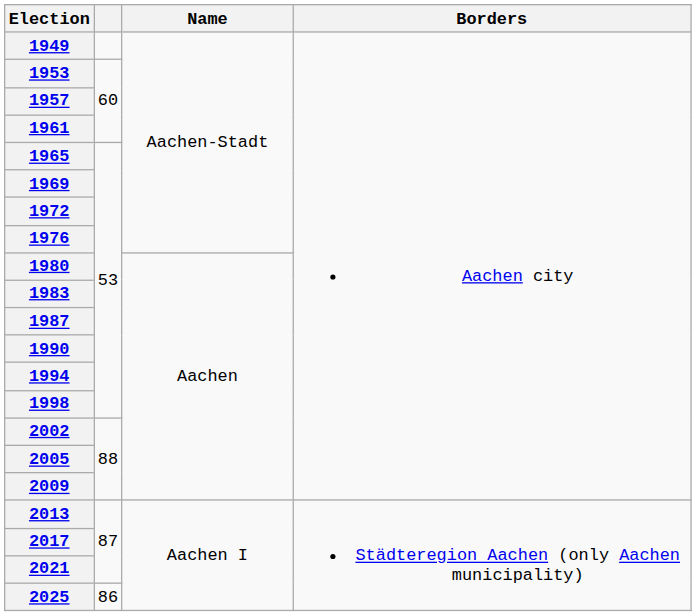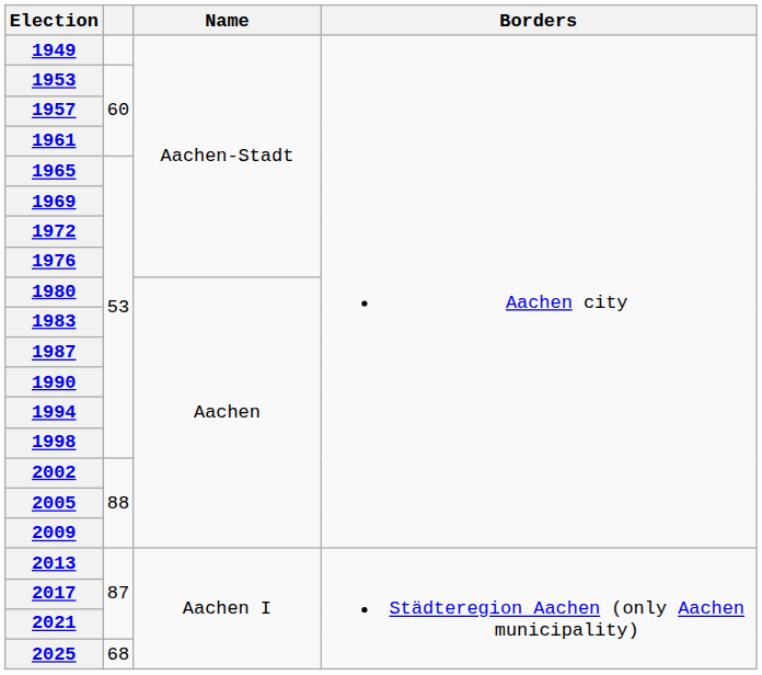 <table class=wikitable style="text-align:center">
 <tr>
 <th>Election</th>
 <th></th>
 <th width=125px>Name</th>
 <th width=300px>Borders</th>
 </tr>
 <tr>
 <th><a href='#'>1949</a></th>
 <td></td>
 <td rowspan=8>Aachen-Stadt</td>
 <td rowspan=17><br><ul><li><a href='#'>Aachen</a> city</li></ul></td>
 </tr>
 <tr>
 <th><a href='#'>1953</a></th>
 <td rowspan=3>60</td>
 </tr>
 <tr>
 <th><a href='#'>1957</a></th>
 </tr>
 <tr>
 <th><a href='#'>1961</a></th>
 </tr>
 <tr>
 <th><a href='#'>1965</a></th>
 <td rowspan=10>53</td>
 </tr>
 <tr>
 <th><a href='#'>1969</a></th>
 </tr>
 <tr>
 <th><a href='#'>1972</a></th>
 </tr>
 <tr>
 <th><a href='#'>1976</a></th>
 </tr>
 <tr>
 <th><a href='#'>1980</a></th>
 <td rowspan=9>Aachen</td>
 </tr>
 <tr>
 <th><a href='#'>1983</a></th>
 </tr>
 <tr>
 <th><a href='#'>1987</a></th>
 </tr>
 <tr>
 <th><a href='#'>1990</a></th>
 </tr>
 <tr>
 <th><a href='#'>1994</a></th>
 </tr>
 <tr>
 <th><a href='#'>1998</a></th>
 </tr>
 <tr>
 <th><a href='#'>2002</a></th>
 <td rowspan=3>88</td>
 </tr>
 <tr>
 <th><a href='#'>2005</a></th>
 </tr>
 <tr>
 <th><a href='#'>2009</a></th>
 </tr>
 <tr>
 <th><a href='#'>2013</a></th>
 <td rowspan=3>87</td>
 <td rowspan=4>Aachen I</td>
 <td rowspan=4><br><ul><li><a href='#'>Städteregion Aachen</a> (only <a href='#'>Aachen</a> municipality)</li></ul></td>
 </tr>
 <tr>
 <th><a href='#'>2017</a></th>
 </tr>
 <tr>
 <th><a href='#'>2021</a></th>
 </tr>
 <tr>
 <th><a href='#'>2025</a></th>
-<td>86</td>
+<td>68</td>
 </tr>
 </table>
